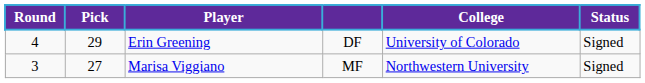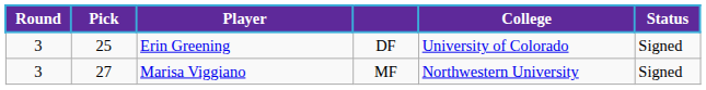 <table class="wikitable" style="text-align:left; font-size:95%;">
 <tr>
 <th style="background:#5E299A; color:white; border:2px solid #3aadd9; width:55px;">Round</th>
 <th style="background:#5E299A; color:white; border:2px solid #3aadd9; width:55px;">Pick</th>
 <th style="background:#5E299A; color:white; border:2px solid #3aadd9; width:200px;">Player</th>
 <th style="background:#5E299A; color:white; border:2px solid #3aadd9; width:55px;"></th>
 <th style="background:#5E299A; color:white; border:2px solid #3aadd9; width:200px;">College</th>
 <th style="background:#5E299A; color:white; border:2px solid #3aadd9; width:55px;">Status</th>
 </tr>
 <tr>
-<td style="text-align: center;">4</td>
-<td style="text-align: center;">29</td>
+<td style="text-align: center;">3</td>
+<td style="text-align: center;">25</td>
 <td> <a href='#'>Erin Greening</a></td>
 <td style="text-align: center;">DF</td>
 <td> <a href='#'>University of Colorado</a></td>
 <td>Signed</td>
 </tr>
 <tr>
 <td style="text-align: center;">3</td>
 <td style="text-align: center;">27</td>
 <td> <a href='#'>Marisa Viggiano</a></td>
 <td style="text-align: center;">MF</td>
 <td> <a href='#'>Northwestern University</a></td>
 <td>Signed</td>
 </tr>
 </table>
